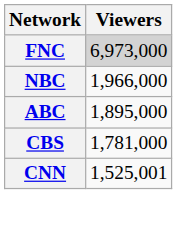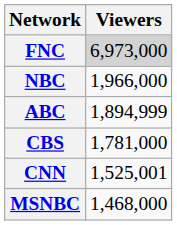 <table class="wikitable sortable plainrowheaders" style="text-align:right;">
 <tr>
 <th scope="col">Network</th>
 <th scope="col">Viewers</th>
 </tr>
 <tr>
 <th scope="row"><a href='#'>FNC</a></th>
 <td style="background: lightgrey;">6,973,000</td>
 </tr>
 <tr>
 <th scope="row"><a href='#'>NBC</a></th>
 <td>1,966,000</td>
 </tr>
 <tr>
 <th scope="row"><a href='#'>ABC</a></th>
-<td>1,895,000</td>
+<td>1,894,999</td>
 </tr>
 <tr>
 <th scope="row"><a href='#'>CBS</a></th>
 <td>1,781,000</td>
 </tr>
 <tr>
 <th scope="row"><a href='#'>CNN</a></th>
 <td>1,525,001</td>
 </tr>
+<tr>
+<th scope="row"><a href='#'>MSNBC</a></th>
+<td>1,468,000</td>
+</tr>
 </table>
